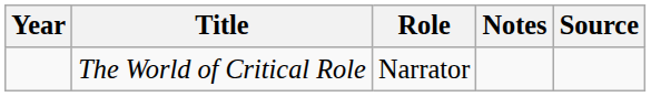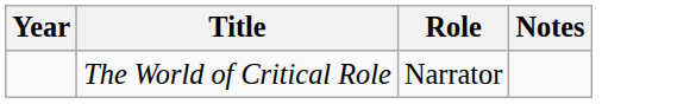 <table class="wikitable sortable plainrowheaders">
 <tr>
 <th>Year</th>
 <th>Title</th>
 <th>Role</th>
 <th class="unsortable">Notes</th>
-<th class="unsortable">Source</th>
 </tr>
 <tr>
 <td></td>
 <td><em>The World of Critical Role</em></td>
 <td>Narrator</td>
 <td></td>
-<td></td>
 </tr>
 </table>
